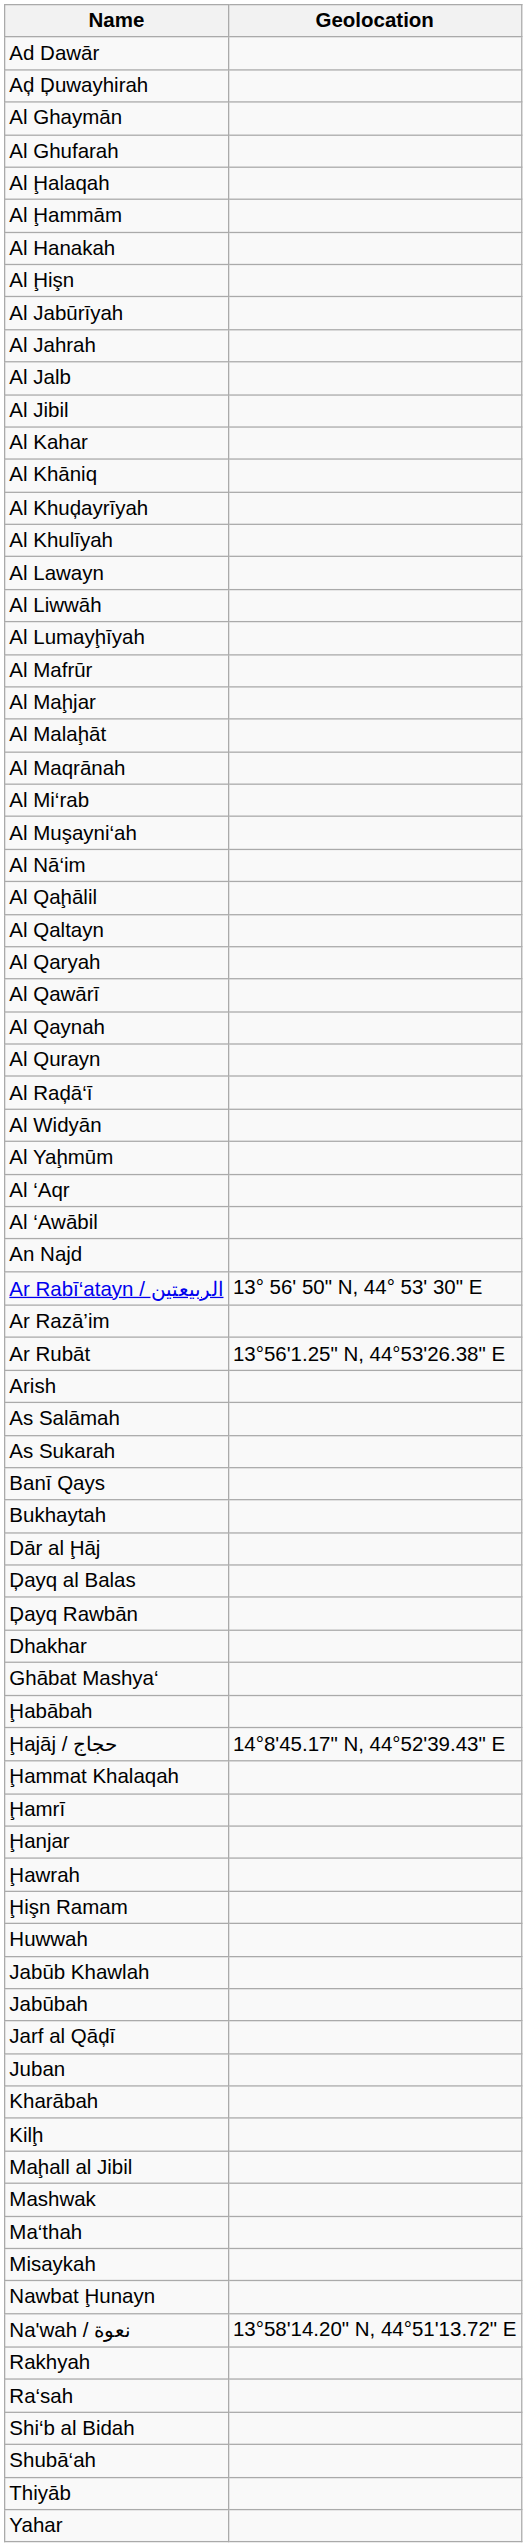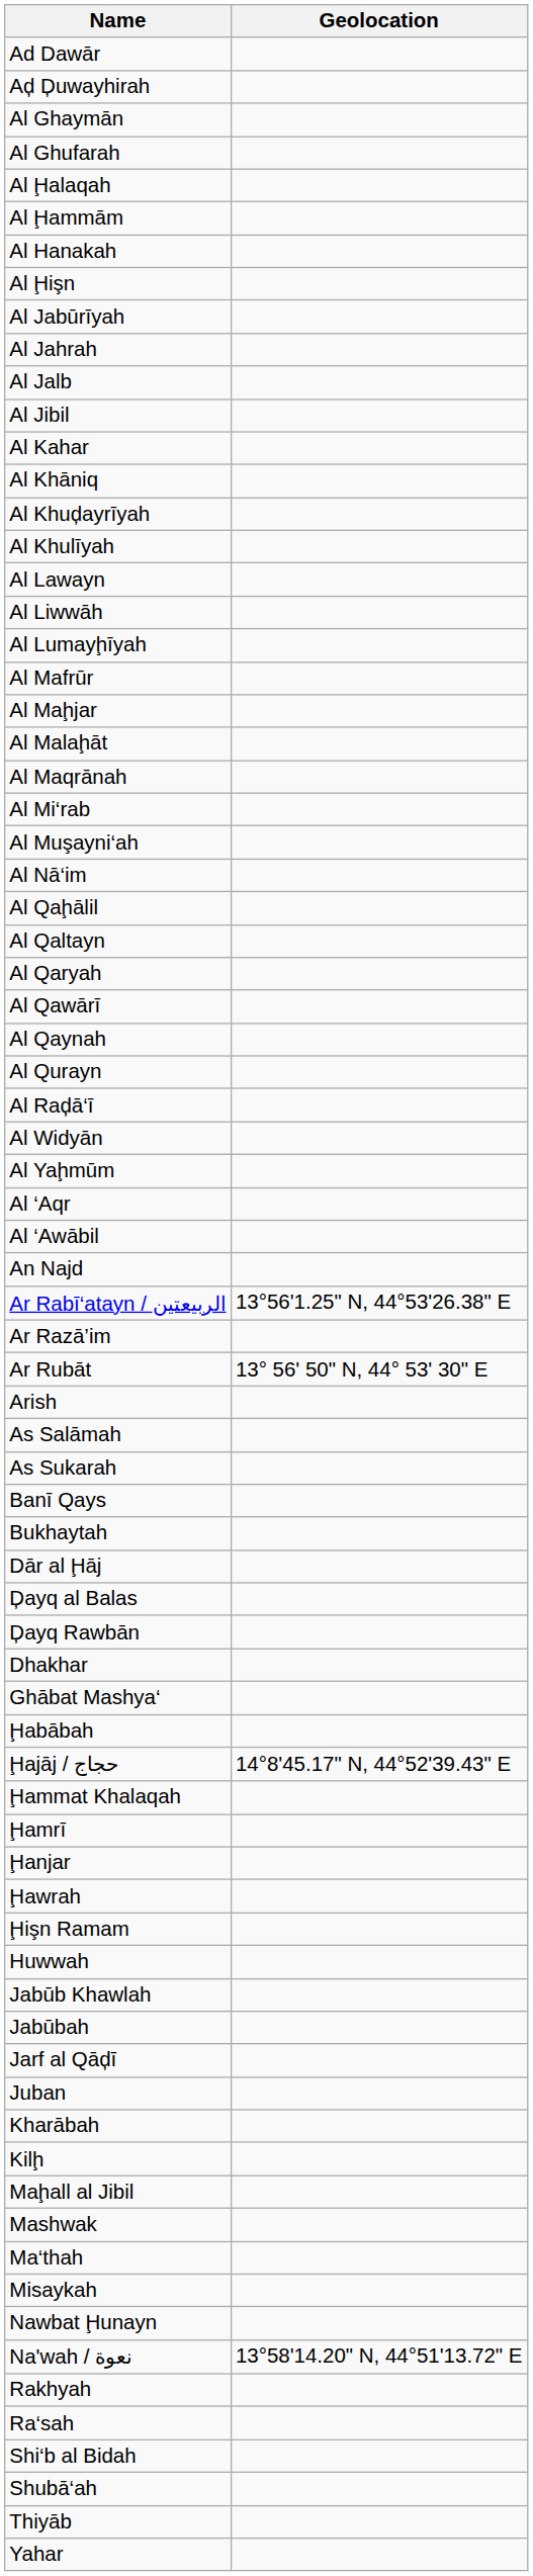 <table class="wikitable sortable">
 <tr>
 <th>Name</th>
 <th>Geolocation</th>
 </tr>
 <tr>
 <td>Ad Dawār</td>
 <td></td>
 </tr>
 <tr>
 <td>Aḑ Ḑuwayhirah</td>
 <td></td>
 </tr>
 <tr>
 <td>Al Ghaymān</td>
 <td></td>
 </tr>
 <tr>
 <td>Al Ghufarah</td>
 <td></td>
 </tr>
 <tr>
 <td>Al Ḩalaqah</td>
 <td></td>
 </tr>
 <tr>
 <td>Al Ḩammām</td>
 <td></td>
 </tr>
 <tr>
 <td>Al Hanakah</td>
 <td></td>
 </tr>
 <tr>
 <td>Al Ḩişn</td>
 <td></td>
 </tr>
 <tr>
 <td>Al Jabūrīyah</td>
 <td></td>
 </tr>
 <tr>
 <td>Al Jahrah</td>
 <td></td>
 </tr>
 <tr>
 <td>Al Jalb</td>
 <td></td>
 </tr>
 <tr>
 <td>Al Jibil</td>
 <td></td>
 </tr>
 <tr>
 <td>Al Kahar</td>
 <td></td>
 </tr>
 <tr>
 <td>Al Khāniq</td>
 <td></td>
 </tr>
 <tr>
 <td>Al Khuḑayrīyah</td>
 <td></td>
 </tr>
 <tr>
 <td>Al Khulīyah</td>
 <td></td>
 </tr>
 <tr>
 <td>Al Lawayn</td>
 <td></td>
 </tr>
 <tr>
 <td>Al Liwwāh</td>
 <td></td>
 </tr>
 <tr>
 <td>Al Lumayḩīyah</td>
 <td></td>
 </tr>
 <tr>
 <td>Al Mafrūr</td>
 <td></td>
 </tr>
 <tr>
 <td>Al Maḩjar</td>
 <td></td>
 </tr>
 <tr>
 <td>Al Malaḩāt</td>
 <td></td>
 </tr>
 <tr>
 <td>Al Maqrānah</td>
 <td></td>
 </tr>
 <tr>
 <td>Al Mi‘rab</td>
 <td></td>
 </tr>
 <tr>
 <td>Al Muşayni‘ah</td>
 <td></td>
 </tr>
 <tr>
 <td>Al Nā‘im</td>
 <td></td>
 </tr>
 <tr>
 <td>Al Qaḩālil</td>
 <td></td>
 </tr>
 <tr>
 <td>Al Qaltayn</td>
 <td></td>
 </tr>
 <tr>
 <td>Al Qaryah</td>
 <td></td>
 </tr>
 <tr>
 <td>Al Qawārī</td>
 <td></td>
 </tr>
 <tr>
 <td>Al Qaynah</td>
 <td></td>
 </tr>
 <tr>
 <td>Al Qurayn</td>
 <td></td>
 </tr>
 <tr>
 <td>Al Raḑā‘ī</td>
 <td></td>
 </tr>
 <tr>
 <td>Al Widyān</td>
 <td></td>
 </tr>
 <tr>
 <td>Al Yaḩmūm</td>
 <td></td>
 </tr>
 <tr>
 <td>Al ‘Aqr</td>
 <td></td>
 </tr>
 <tr>
 <td>Al ‘Awābil</td>
 <td></td>
 </tr>
 <tr>
 <td>An Najd</td>
 <td></td>
 </tr>
 <tr>
 <td><a href='#'>Ar Rabī‘atayn / الربيعتين</a></td>
-<td>13° 56' 50" N, 44° 53' 30" E</td>
+<td>13°56'1.25" N, 44°53'26.38" E</td>
 </tr>
 <tr>
 <td>Ar Razā’im</td>
 <td></td>
 </tr>
 <tr>
 <td>Ar Rubāt</td>
-<td>13°56'1.25" N, 44°53'26.38" E</td>
+<td>13° 56' 50" N, 44° 53' 30" E</td>
 </tr>
 <tr>
 <td>Arish</td>
 <td></td>
 </tr>
 <tr>
 <td>As Salāmah</td>
 <td></td>
 </tr>
 <tr>
 <td>As Sukarah</td>
 <td></td>
 </tr>
 <tr>
 <td>Banī Qays</td>
 <td></td>
 </tr>
 <tr>
 <td>Bukhaytah</td>
 <td></td>
 </tr>
 <tr>
 <td>Dār al Ḩāj</td>
 <td></td>
 </tr>
 <tr>
 <td>Ḑayq al Balas</td>
 <td></td>
 </tr>
 <tr>
 <td>Ḑayq Rawbān</td>
 <td></td>
 </tr>
 <tr>
 <td>Dhakhar</td>
 <td></td>
 </tr>
 <tr>
 <td>Ghābat Mashya‘</td>
 <td></td>
 </tr>
 <tr>
 <td>Ḩabābah</td>
 <td></td>
 </tr>
 <tr>
 <td>Ḩajāj / حجاج</td>
 <td>14°8'45.17" N, 44°52'39.43" E</td>
 </tr>
 <tr>
 <td>Ḩammat Khalaqah</td>
 <td></td>
 </tr>
 <tr>
 <td>Ḩamrī</td>
 <td></td>
 </tr>
 <tr>
 <td>Ḩanjar</td>
 <td></td>
 </tr>
 <tr>
 <td>Ḩawrah</td>
 <td></td>
 </tr>
 <tr>
 <td>Ḩişn Ramam</td>
 <td></td>
 </tr>
 <tr>
 <td>Huwwah</td>
 <td></td>
 </tr>
 <tr>
 <td>Jabūb Khawlah</td>
 <td></td>
 </tr>
 <tr>
 <td>Jabūbah</td>
 <td></td>
 </tr>
 <tr>
 <td>Jarf al Qāḑī</td>
 <td></td>
 </tr>
 <tr>
 <td>Juban</td>
 <td></td>
 </tr>
 <tr>
 <td>Kharābah</td>
 <td></td>
 </tr>
 <tr>
 <td>Kilḩ</td>
 <td></td>
 </tr>
 <tr>
 <td>Maḩall al Jibil</td>
 <td></td>
 </tr>
 <tr>
 <td>Mashwak</td>
 <td></td>
 </tr>
 <tr>
 <td>Ma‘thah</td>
 <td></td>
 </tr>
 <tr>
 <td>Misaykah</td>
 <td></td>
 </tr>
 <tr>
 <td>Nawbat Ḩunayn</td>
 <td></td>
 </tr>
 <tr>
 <td>Na'wah / نعوة</td>
 <td>13°58'14.20" N, 44°51'13.72" E</td>
 </tr>
 <tr>
 <td>Rakhyah</td>
 <td></td>
 </tr>
 <tr>
 <td>Ra‘sah</td>
 <td></td>
 </tr>
 <tr>
 <td>Shi‘b al Bidah</td>
 <td></td>
 </tr>
 <tr>
 <td>Shubā‘ah</td>
 <td></td>
 </tr>
 <tr>
 <td>Thiyāb</td>
 <td></td>
 </tr>
 <tr>
 <td>Yahar</td>
 <td></td>
 </tr>
 </table>
